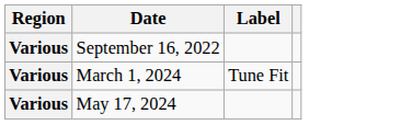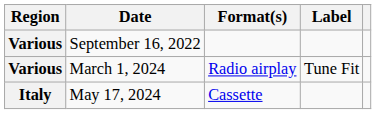 <table class="wikitable plainrowheaders">
 <tr>
 <th scope="col">Region</th>
 <th scope="col">Date</th>
+<th scope="col">Format(s)</th>
 <th scope="col">Label</th>
 <th scope="col"></th>
 </tr>
 <tr>
 <th scope="row">Various</th>
 <td>September 16, 2022</td>
 <td></td>
+<td></td>
 <td style="text-align:center;"></td>
 </tr>
 <tr>
 <th scope="row">Various</th>
 <td>March 1, 2024</td>
+<td><a href='#'>Radio airplay</a></td>
 <td>Tune Fit</td>
 <td style="text-align:center;"></td>
 </tr>
 <tr>
-<th scope="row">Various</th>
+<th scope="row">Italy</th>
 <td>May 17, 2024</td>
+<td><a href='#'>Cassette</a></td>
 <td></td>
 <td style="text-align:center;"></td>
 </tr>
 </table>
